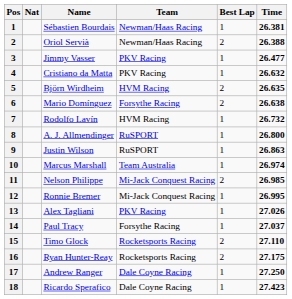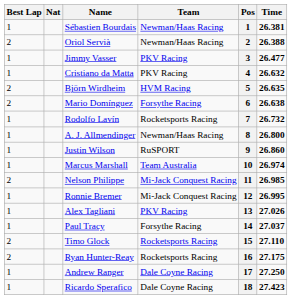 <table class="wikitable" style="font-size: 95%;">
 <tr>
-<th>Pos</th>
+<th>Best Lap</th>
 <th>Nat</th>
 <th>Name</th>
 <th>Team</th>
-<th>Best Lap</th>
+<th>Pos</th>
 <th>Time</th>
 </tr>
 <tr>
-<th>1</th>
+<td>1</td>
 <td></td>
 <td><a href='#'>Sébastien Bourdais</a></td>
 <td><a href='#'>Newman/Haas Racing</a></td>
-<td>1</td>
+<th>1</th>
 <td><strong>26.381</strong></td>
 </tr>
 <tr>
-<th>2</th>
+<td>2</td>
 <td></td>
 <td><a href='#'>Oriol Servià</a></td>
 <td>Newman/Haas Racing</td>
-<td>2</td>
+<th>2</th>
 <td><strong>26.388</strong></td>
 </tr>
 <tr>
-<th>3</th>
+<td>1</td>
 <td></td>
 <td><a href='#'>Jimmy Vasser</a></td>
 <td><a href='#'>PKV Racing</a></td>
-<td>1</td>
+<th>3</th>
 <td><strong>26.477</strong></td>
 </tr>
 <tr>
-<th>4</th>
+<td>1</td>
 <td></td>
 <td><a href='#'>Cristiano da Matta</a></td>
 <td>PKV Racing</td>
-<td>1</td>
+<th>4</th>
 <td><strong>26.632</strong></td>
 </tr>
 <tr>
-<th>5</th>
+<td>2</td>
 <td></td>
 <td><a href='#'>Björn Wirdheim</a></td>
 <td><a href='#'>HVM Racing</a></td>
-<td>2</td>
+<th>5</th>
 <td><strong>26.635</strong></td>
 </tr>
 <tr>
-<th>6</th>
+<td>2</td>
 <td></td>
 <td><a href='#'>Mario Domínguez</a></td>
 <td><a href='#'>Forsythe Racing</a></td>
-<td>2</td>
+<th>6</th>
 <td><strong>26.638</strong></td>
 </tr>
 <tr>
-<th>7</th>
+<td>1</td>
 <td></td>
 <td><a href='#'>Rodolfo Lavín</a></td>
-<td>HVM Racing</td>
-<td>1</td>
+<td>Rocketsports Racing</td>
+<th>7</th>
 <td><strong>26.732</strong></td>
 </tr>
 <tr>
-<th>8</th>
+<td>1</td>
 <td></td>
 <td><a href='#'>A. J. Allmendinger</a></td>
-<td><a href='#'>RuSPORT</a></td>
-<td>1</td>
+<td>Newman/Haas Racing</td>
+<th>8</th>
 <td><strong>26.800</strong></td>
 </tr>
 <tr>
-<th>9</th>
+<td>1</td>
 <td></td>
 <td><a href='#'>Justin Wilson</a></td>
 <td>RuSPORT</td>
-<td>1</td>
-<td><strong>26.863</strong></td>
+<th>9</th>
+<td><strong>26.860</strong></td>
 </tr>
 <tr>
-<th>10</th>
+<td>1</td>
 <td></td>
 <td><a href='#'>Marcus Marshall</a></td>
 <td><a href='#'>Team Australia</a></td>
-<td>1</td>
+<th>10</th>
 <td><strong>26.974</strong></td>
 </tr>
 <tr>
-<th>11</th>
+<td>2</td>
 <td></td>
 <td><a href='#'>Nelson Philippe</a></td>
 <td><a href='#'>Mi-Jack Conquest Racing</a></td>
-<td>2</td>
+<th>11</th>
 <td><strong>26.985</strong></td>
 </tr>
 <tr>
-<th>12</th>
+<td>1</td>
 <td></td>
 <td><a href='#'>Ronnie Bremer</a></td>
 <td>Mi-Jack Conquest Racing</td>
-<td>1</td>
+<th>12</th>
 <td><strong>26.995</strong></td>
 </tr>
 <tr>
-<th>13</th>
+<td>1</td>
 <td></td>
 <td><a href='#'>Alex Tagliani</a></td>
 <td><a href='#'>PKV Racing</a></td>
-<td>1</td>
+<th>13</th>
 <td><strong>27.026</strong></td>
 </tr>
 <tr>
-<th>14</th>
+<td>1</td>
 <td></td>
 <td><a href='#'>Paul Tracy</a></td>
 <td>Forsythe Racing</td>
-<td>1</td>
+<th>14</th>
 <td><strong>27.037</strong></td>
 </tr>
 <tr>
-<th>15</th>
+<td>2</td>
 <td></td>
 <td><a href='#'>Timo Glock</a></td>
 <td><a href='#'>Rocketsports Racing</a></td>
-<td>2</td>
+<th>15</th>
 <td><strong>27.110</strong></td>
 </tr>
 <tr>
-<th>16</th>
+<td>2</td>
 <td></td>
 <td><a href='#'>Ryan Hunter-Reay</a></td>
 <td>Rocketsports Racing</td>
-<td>2</td>
+<th>16</th>
 <td><strong>27.175</strong></td>
 </tr>
 <tr>
-<th>17</th>
+<td>1</td>
 <td></td>
 <td><a href='#'>Andrew Ranger</a></td>
 <td><a href='#'>Dale Coyne Racing</a></td>
-<td>1</td>
+<th>17</th>
 <td><strong>27.250</strong></td>
 </tr>
 <tr>
-<th>18</th>
+<td>1</td>
 <td></td>
 <td><a href='#'>Ricardo Sperafico</a></td>
 <td>Dale Coyne Racing</td>
-<td>1</td>
+<th>18</th>
 <td><strong>27.423</strong></td>
 </tr>
 </table>
